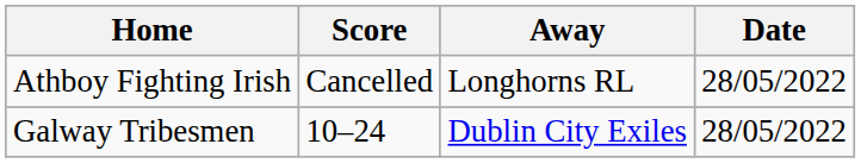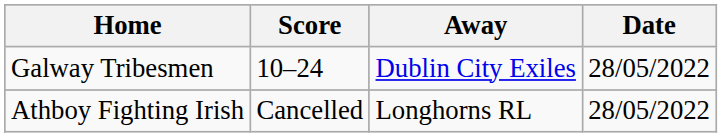 <table class="wikitable">
 <tr>
 <th>Home</th>
 <th>Score</th>
 <th>Away</th>
 <th>Date</th>
 </tr>
 <tr>
+<td> Galway Tribesmen</td>
+<td>10–24</td>
+<td> <a href='#'>Dublin City Exiles</a></td>
+<td>28/05/2022</td>
+</tr>
+<tr>
 <td> Athboy Fighting Irish</td>
 <td>Cancelled</td>
 <td> Longhorns RL</td>
 <td>28/05/2022</td>
 </tr>
-<tr>
-<td> Galway Tribesmen</td>
-<td>10–24</td>
-<td> <a href='#'>Dublin City Exiles</a></td>
-<td>28/05/2022</td>
-</tr>
 </table>
